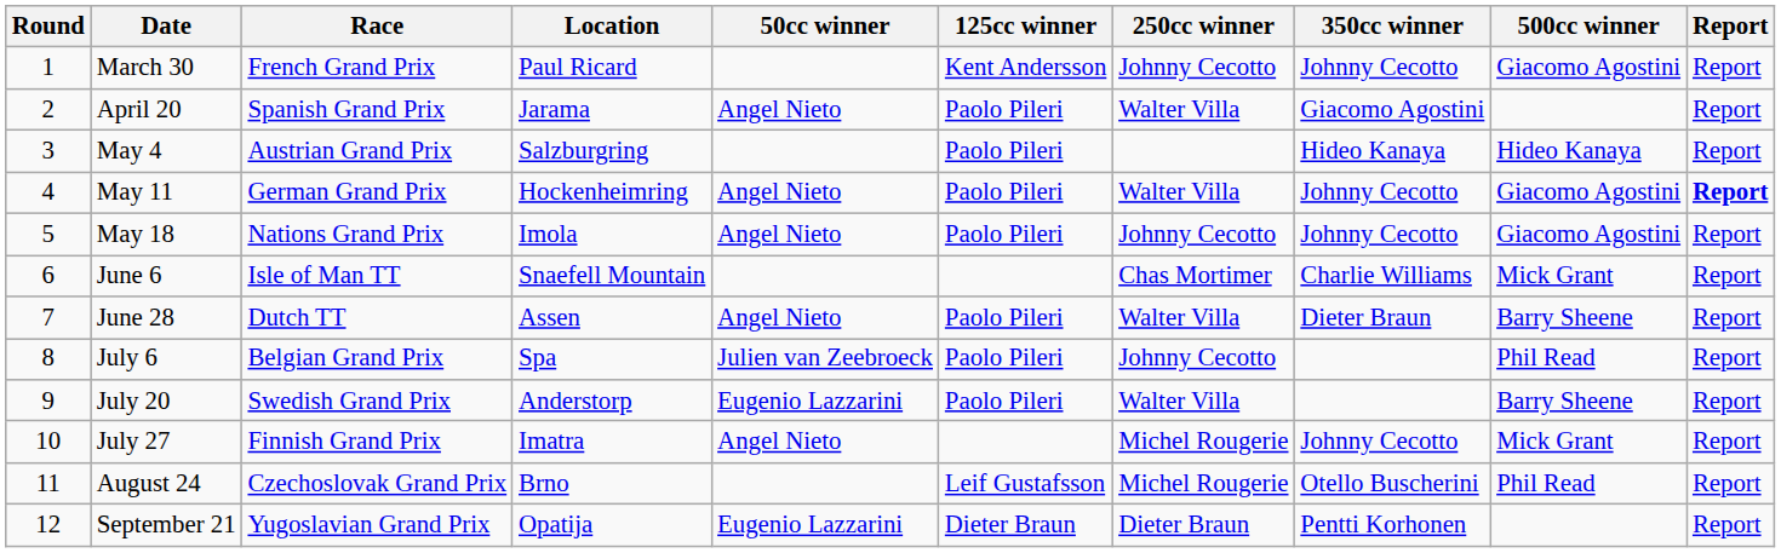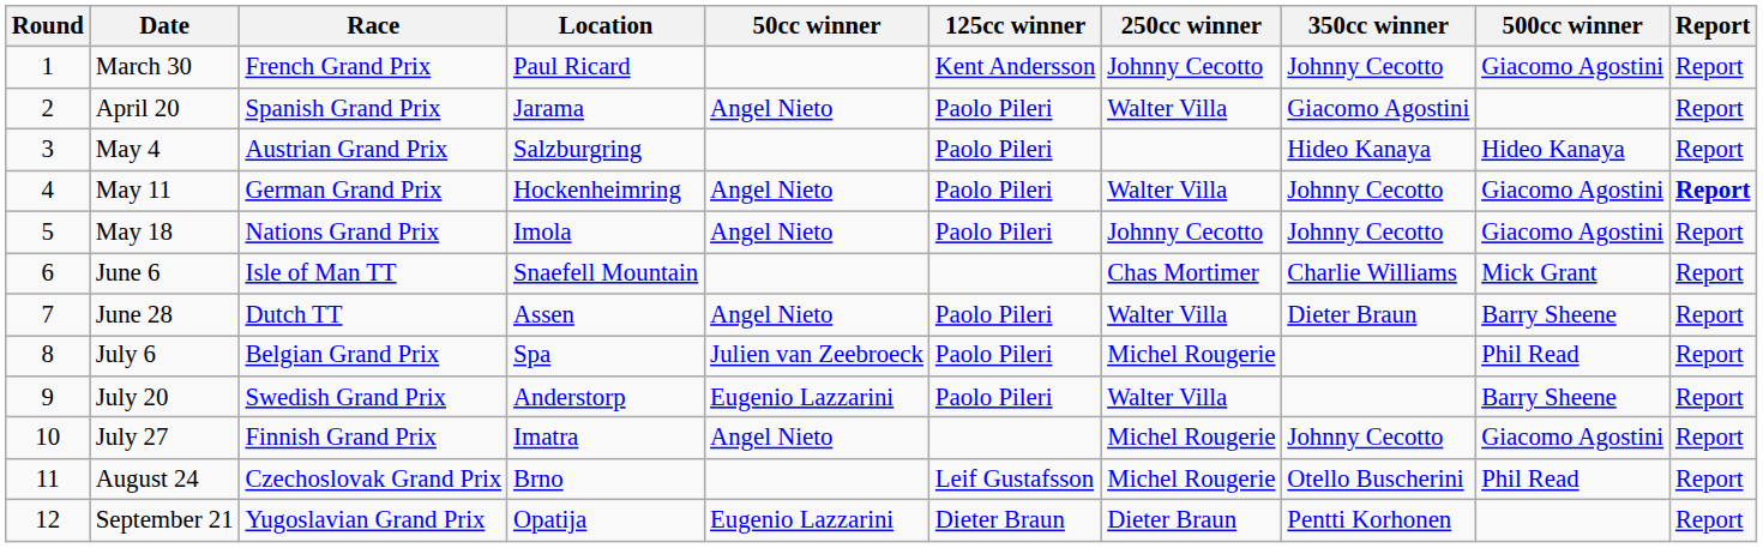 <table class="wikitable" style="font-size: 85%;">
 <tr>
 <th>Round</th>
 <th>Date</th>
 <th>Race</th>
 <th>Location</th>
 <th>50cc winner</th>
 <th>125cc winner</th>
 <th>250cc winner</th>
 <th>350cc winner</th>
 <th>500cc winner</th>
 <th>Report</th>
 </tr>
 <tr>
 <td align="center">1</td>
 <td>March 30</td>
 <td> <a href='#'>French Grand Prix</a></td>
 <td><a href='#'>Paul Ricard</a></td>
 <td></td>
 <td nowrap> <a href='#'>Kent Andersson</a></td>
 <td nowrap> <a href='#'>Johnny Cecotto</a></td>
 <td nowrap> <a href='#'>Johnny Cecotto</a></td>
 <td nowrap> <a href='#'>Giacomo Agostini</a></td>
 <td><a href='#'>Report</a></td>
 </tr>
 <tr>
 <td align="center">2</td>
 <td>April 20</td>
 <td> <a href='#'>Spanish Grand Prix</a></td>
 <td><a href='#'>Jarama</a></td>
 <td> <a href='#'>Angel Nieto</a></td>
 <td> <a href='#'>Paolo Pileri</a></td>
 <td> <a href='#'>Walter Villa</a></td>
 <td nowrap> <a href='#'>Giacomo Agostini</a></td>
 <td></td>
 <td><a href='#'>Report</a></td>
 </tr>
 <tr>
 <td align="center">3</td>
 <td>May 4</td>
 <td> <a href='#'>Austrian Grand Prix</a></td>
 <td><a href='#'>Salzburgring</a></td>
 <td></td>
 <td> <a href='#'>Paolo Pileri</a></td>
 <td></td>
 <td> <a href='#'>Hideo Kanaya</a></td>
 <td> <a href='#'>Hideo Kanaya</a></td>
 <td><a href='#'>Report</a></td>
 </tr>
 <tr>
 <td align="center">4</td>
 <td>May 11</td>
 <td> <a href='#'>German Grand Prix</a></td>
 <td><a href='#'>Hockenheimring</a></td>
 <td> <a href='#'>Angel Nieto</a></td>
 <td> <a href='#'>Paolo Pileri</a></td>
 <td> <a href='#'>Walter Villa</a></td>
 <td> <a href='#'>Johnny Cecotto</a></td>
 <td> <a href='#'>Giacomo Agostini</a></td>
 <td><strong><a href='#'>Report</a></strong></td>
 </tr>
 <tr>
 <td align="center">5</td>
 <td>May 18</td>
 <td> <a href='#'>Nations Grand Prix</a></td>
 <td><a href='#'>Imola</a></td>
 <td> <a href='#'>Angel Nieto</a></td>
 <td> <a href='#'>Paolo Pileri</a></td>
 <td> <a href='#'>Johnny Cecotto</a></td>
 <td> <a href='#'>Johnny Cecotto</a></td>
 <td> <a href='#'>Giacomo Agostini</a></td>
 <td><a href='#'>Report</a></td>
 </tr>
 <tr>
 <td align="center">6</td>
 <td>June 6</td>
 <td> <a href='#'>Isle of Man TT</a></td>
 <td nowrap><a href='#'>Snaefell Mountain</a></td>
 <td></td>
 <td></td>
 <td> <a href='#'>Chas Mortimer</a></td>
 <td> <a href='#'>Charlie Williams</a></td>
 <td> <a href='#'>Mick Grant</a></td>
 <td><a href='#'>Report</a></td>
 </tr>
 <tr>
 <td align="center">7</td>
 <td>June 28</td>
 <td> <a href='#'>Dutch TT</a></td>
 <td><a href='#'>Assen</a></td>
 <td> <a href='#'>Angel Nieto</a></td>
 <td> <a href='#'>Paolo Pileri</a></td>
 <td> <a href='#'>Walter Villa</a></td>
 <td> <a href='#'>Dieter Braun</a></td>
 <td> <a href='#'>Barry Sheene</a></td>
 <td><a href='#'>Report</a></td>
 </tr>
 <tr>
 <td align="center">8</td>
 <td>July 6</td>
 <td> <a href='#'>Belgian Grand Prix</a></td>
 <td><a href='#'>Spa</a></td>
 <td nowrap> <a href='#'>Julien van Zeebroeck</a></td>
 <td> <a href='#'>Paolo Pileri</a></td>
-<td> <a href='#'>Johnny Cecotto</a></td>
+<td> <a href='#'>Michel Rougerie</a></td>
 <td></td>
 <td> <a href='#'>Phil Read</a></td>
 <td><a href='#'>Report</a></td>
 </tr>
 <tr>
 <td align="center">9</td>
 <td>July 20</td>
 <td> <a href='#'>Swedish Grand Prix</a></td>
 <td><a href='#'>Anderstorp</a></td>
 <td> <a href='#'>Eugenio Lazzarini</a></td>
 <td> <a href='#'>Paolo Pileri</a></td>
 <td> <a href='#'>Walter Villa</a></td>
 <td></td>
 <td> <a href='#'>Barry Sheene</a></td>
 <td><a href='#'>Report</a></td>
 </tr>
 <tr>
 <td align="center">10</td>
 <td>July 27</td>
 <td> <a href='#'>Finnish Grand Prix</a></td>
 <td><a href='#'>Imatra</a></td>
 <td>  <a href='#'>Angel Nieto</a></td>
 <td></td>
 <td nowrap> <a href='#'>Michel Rougerie</a></td>
 <td> <a href='#'>Johnny Cecotto</a></td>
-<td> <a href='#'>Mick Grant</a></td>
+<td> <a href='#'>Giacomo Agostini</a></td>
 <td><a href='#'>Report</a></td>
 </tr>
 <tr>
 <td align="center">11</td>
 <td>August 24</td>
 <td nowrap> <a href='#'>Czechoslovak Grand Prix</a></td>
 <td><a href='#'>Brno</a></td>
 <td></td>
 <td> <a href='#'>Leif Gustafsson</a></td>
 <td> <a href='#'>Michel Rougerie</a></td>
 <td> <a href='#'>Otello Buscherini</a></td>
 <td> <a href='#'>Phil Read</a></td>
 <td><a href='#'>Report</a></td>
 </tr>
 <tr>
 <td align="center">12</td>
 <td nowrap>September 21</td>
 <td> <a href='#'>Yugoslavian Grand Prix</a></td>
 <td><a href='#'>Opatija</a></td>
 <td> <a href='#'>Eugenio Lazzarini</a></td>
 <td> <a href='#'>Dieter Braun</a></td>
 <td> <a href='#'>Dieter Braun</a></td>
 <td> <a href='#'>Pentti Korhonen</a></td>
 <td></td>
 <td><a href='#'>Report</a></td>
 </tr>
 </table>
